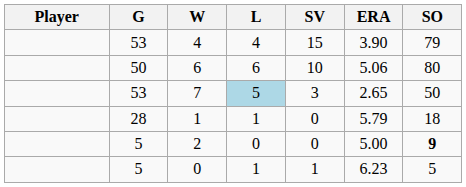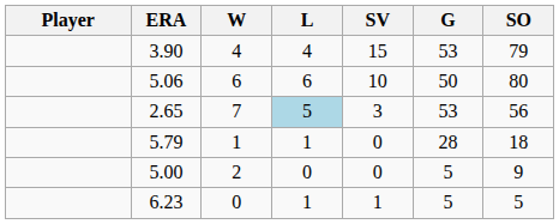 <table class="wikitable sortable">
 <tr>
 <th bgcolor="#DDDDFF" width="16%">Player</th>
-<th bgcolor="#DDDDFF" width="9%">G</th>
+<th bgcolor="#DDDDFF" width="9%">ERA</th>
 <th bgcolor="#DDDDFF" width="9%">W</th>
 <th bgcolor="#DDDDFF" width="9%">L</th>
 <th bgcolor="#DDDDFF" width="9%">SV</th>
-<th bgcolor="#DDDDFF" width="9%">ERA</th>
+<th bgcolor="#DDDDFF" width="9%">G</th>
 <th bgcolor="#DDDDFF" width="9%">SO</th>
 </tr>
 <tr align="center">
 <td></td>
-<td>53</td>
+<td>3.90</td>
 <td>4</td>
 <td>4</td>
 <td>15</td>
-<td>3.90</td>
+<td>53</td>
 <td>79</td>
 </tr>
 <tr align="center">
 <td></td>
-<td>50</td>
+<td>5.06</td>
 <td>6</td>
 <td>6</td>
 <td>10</td>
-<td>5.06</td>
+<td>50</td>
 <td>80</td>
 </tr>
 <tr align=center>
 <td></td>
-<td>53</td>
+<td>2.65</td>
 <td>7</td>
 <td style="background: lightblue;">5</td>
 <td>3</td>
-<td>2.65</td>
-<td>50</td>
+<td>53</td>
+<td>56</td>
 </tr>
 <tr align="center">
 <td></td>
-<td>28</td>
+<td>5.79</td>
 <td>1</td>
 <td>1</td>
 <td>0</td>
-<td>5.79</td>
+<td>28</td>
 <td>18</td>
 </tr>
 <tr align="center">
 <td></td>
-<td>5</td>
+<td>5.00</td>
 <td>2</td>
 <td>0</td>
 <td>0</td>
-<td>5.00</td>
-<td><strong>9</strong></td>
+<td>5</td>
+<td>9</td>
 </tr>
 <tr align="center">
 <td></td>
-<td>5</td>
+<td>6.23</td>
 <td>0</td>
 <td>1</td>
 <td>1</td>
-<td>6.23</td>
+<td>5</td>
 <td>5</td>
 </tr>
 </table>
